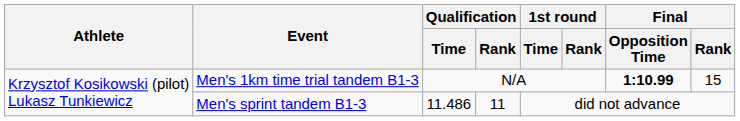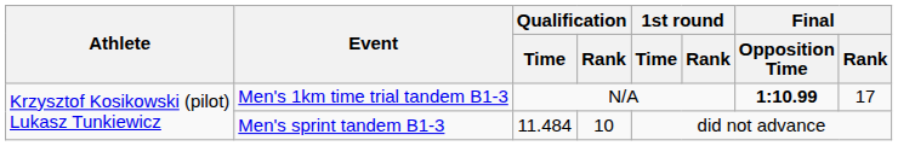 <table class=wikitable style="font-size:90%">
 <tr>
 <th rowspan="2">Athlete</th>
 <th rowspan="2">Event</th>
 <th colspan="2">Qualification</th>
 <th colspan="2">1st round</th>
 <th colspan="2">Final</th>
 </tr>
 <tr>
 <th>Time</th>
 <th>Rank</th>
 <th>Time</th>
 <th>Rank</th>
 <th>Opposition<br>Time</th>
 <th>Rank</th>
 </tr>
 <tr>
 <td rowspan="2"><a href='#'>Krzysztof Kosikowski</a> (pilot) <br> <a href='#'>Lukasz Tunkiewicz</a></td>
 <td><a href='#'>Men's 1km time trial tandem B1-3</a></td>
 <td align="center" colspan="4">N/A</td>
 <td align="center"><strong>1:10.99</strong></td>
-<td align="center">15</td>
+<td align="center">17</td>
 </tr>
 <tr>
 <td><a href='#'>Men's sprint tandem B1-3</a></td>
-<td align="center">11.486</td>
-<td align="center">11</td>
+<td align="center">11.484</td>
+<td align="center">10</td>
 <td align="center" colspan="4">did not advance</td>
 </tr>
 </table>
